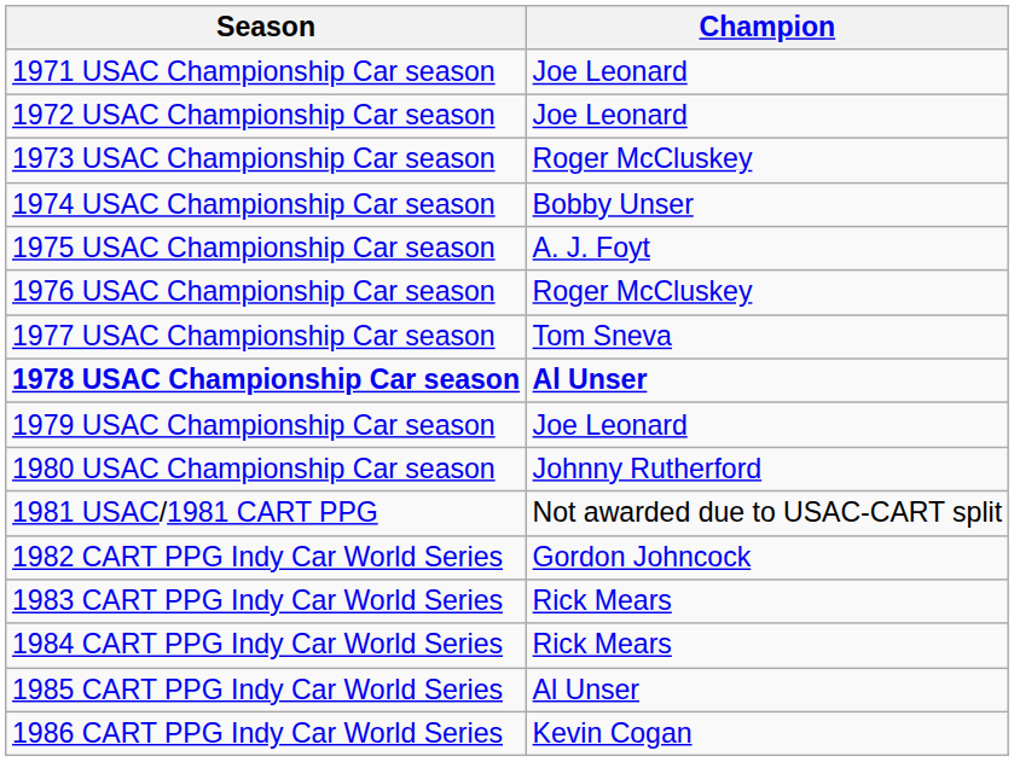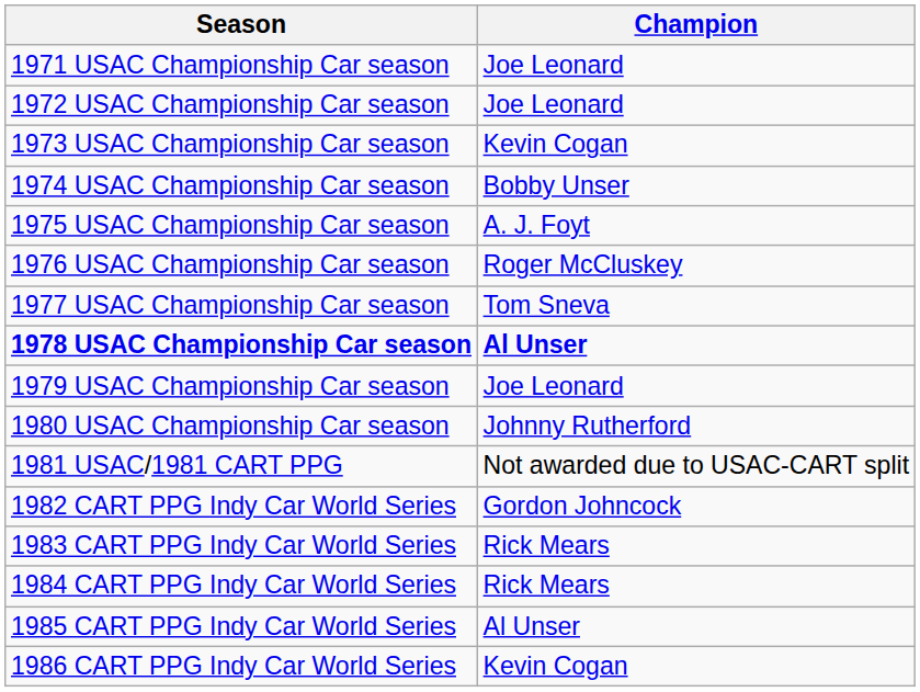 <table class="wikitable">
 <tr>
 <th>Season</th>
 <th><a href='#'>Champion</a></th>
 </tr>
 <tr>
 <td><a href='#'>1971 USAC Championship Car season</a></td>
 <td> <a href='#'>Joe Leonard</a></td>
 </tr>
 <tr>
 <td><a href='#'>1972 USAC Championship Car season</a></td>
 <td> <a href='#'>Joe Leonard</a></td>
 </tr>
 <tr>
 <td><a href='#'>1973 USAC Championship Car season</a></td>
-<td> <a href='#'>Roger McCluskey</a></td>
+<td>  <a href='#'>Kevin Cogan</a></td>
 </tr>
 <tr>
 <td><a href='#'>1974 USAC Championship Car season</a></td>
 <td> <a href='#'>Bobby Unser</a></td>
 </tr>
 <tr>
 <td><a href='#'>1975 USAC Championship Car season</a></td>
 <td> <a href='#'>A. J. Foyt</a></td>
 </tr>
 <tr>
 <td><a href='#'>1976 USAC Championship Car season</a></td>
 <td> <a href='#'>Roger McCluskey</a></td>
 </tr>
 <tr>
 <td><a href='#'>1977 USAC Championship Car season</a></td>
 <td>  <a href='#'>Tom Sneva</a></td>
 </tr>
 <tr>
 <td><strong><a href='#'>1978 USAC Championship Car season</a></strong></td>
 <td><strong>  <a href='#'>Al Unser</a></strong></td>
 </tr>
 <tr>
 <td><a href='#'>1979 USAC Championship Car season</a></td>
 <td> <a href='#'>Joe Leonard</a></td>
 </tr>
 <tr>
 <td><a href='#'>1980 USAC Championship Car season</a></td>
 <td>  <a href='#'>Johnny Rutherford</a></td>
 </tr>
 <tr>
 <td><a href='#'>1981 USAC</a>/<a href='#'>1981 CART PPG</a></td>
 <td>Not awarded due to USAC-CART split</td>
 </tr>
 <tr>
 <td><a href='#'>1982 CART PPG Indy Car World Series</a></td>
 <td>  <a href='#'>Gordon Johncock</a></td>
 </tr>
 <tr>
 <td><a href='#'>1983 CART PPG Indy Car World Series</a></td>
 <td>  <a href='#'>Rick Mears</a></td>
 </tr>
 <tr>
 <td><a href='#'>1984 CART PPG Indy Car World Series</a></td>
 <td>  <a href='#'>Rick Mears</a></td>
 </tr>
 <tr>
 <td><a href='#'>1985 CART PPG Indy Car World Series</a></td>
 <td>  <a href='#'>Al Unser</a></td>
 </tr>
 <tr>
 <td><a href='#'>1986 CART PPG Indy Car World Series</a></td>
 <td>  <a href='#'>Kevin Cogan</a></td>
 </tr>
 </table>
